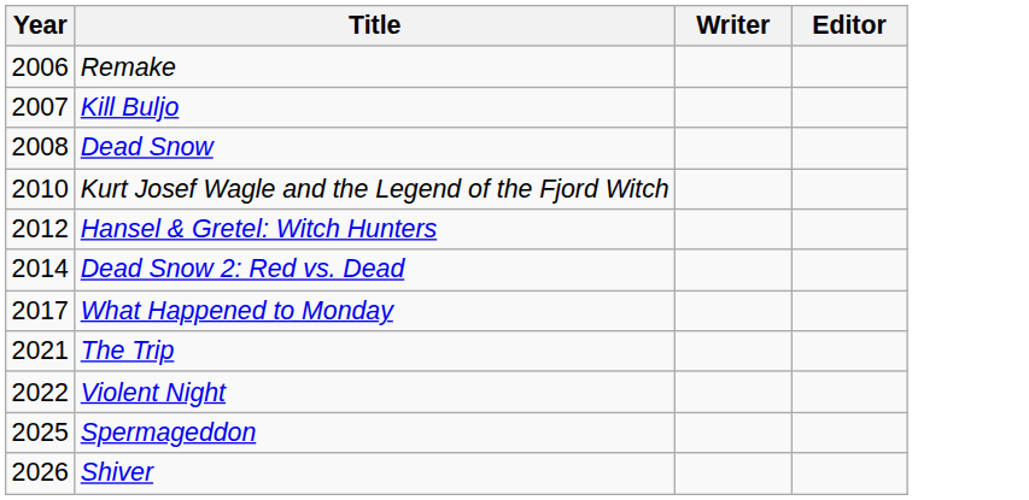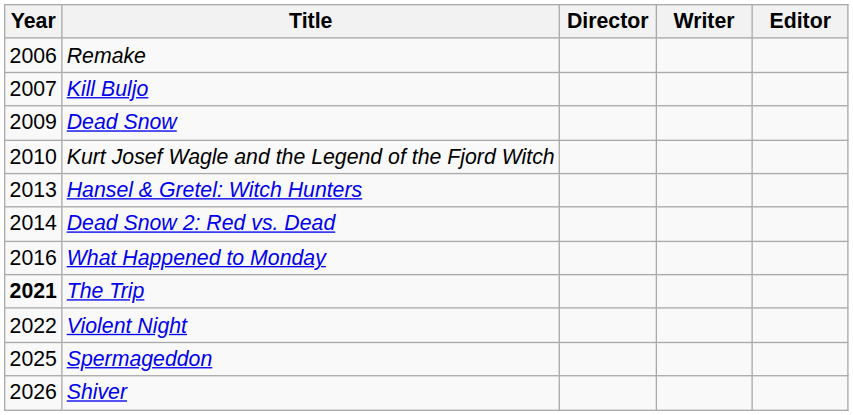 <table class="wikitable">
 <tr>
 <th>Year</th>
 <th>Title</th>
+<th width=65>Director</th>
 <th width=65>Writer</th>
 <th width=65>Editor</th>
 </tr>
 <tr>
 <td>2006</td>
 <td><em>Remake</em></td>
 <td></td>
 <td></td>
+<td></td>
 </tr>
 <tr>
 <td>2007</td>
 <td><em><a href='#'>Kill Buljo</a></em></td>
 <td></td>
 <td></td>
+<td></td>
 </tr>
 <tr>
-<td>2008</td>
+<td>2009</td>
 <td><em><a href='#'>Dead Snow</a></em></td>
+<td></td>
 <td></td>
 <td></td>
 </tr>
 <tr>
 <td>2010</td>
 <td><em>Kurt Josef Wagle and the Legend of the Fjord Witch</em></td>
 <td></td>
 <td></td>
+<td></td>
 </tr>
 <tr>
-<td>2012</td>
+<td>2013</td>
 <td><em><a href='#'>Hansel & Gretel: Witch Hunters</a></em></td>
+<td></td>
 <td></td>
 <td></td>
 </tr>
 <tr>
 <td>2014</td>
 <td><em><a href='#'>Dead Snow 2: Red vs. Dead</a></em></td>
 <td></td>
 <td></td>
+<td></td>
 </tr>
 <tr>
-<td>2017</td>
+<td>2016</td>
 <td><em><a href='#'>What Happened to Monday</a></em></td>
+<td></td>
 <td></td>
 <td></td>
 </tr>
 <tr>
-<td>2021</td>
+<td><strong>2021</strong></td>
 <td><em><a href='#'>The Trip</a></em></td>
+<td></td>
 <td></td>
 <td></td>
 </tr>
 <tr>
 <td>2022</td>
 <td><em><a href='#'>Violent Night</a></em></td>
 <td></td>
 <td></td>
+<td></td>
 </tr>
 <tr>
 <td>2025</td>
 <td><em><a href='#'>Spermageddon</a></em></td>
+<td></td>
 <td></td>
 <td></td>
 </tr>
 <tr>
 <td>2026</td>
 <td><em><a href='#'>Shiver</a></em></td>
 <td></td>
 <td></td>
+<td></td>
 </tr>
 </table>
